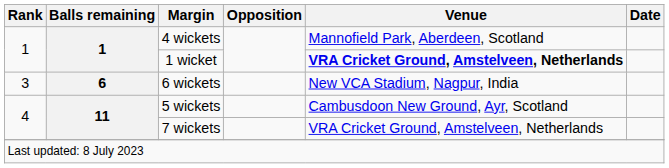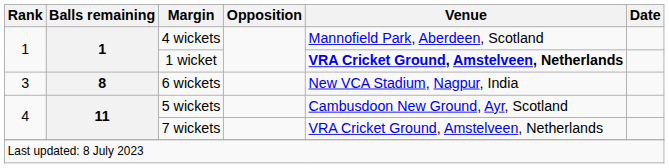 <table class="wikitable plainrowheaders sortable">
 <tr>
 <th scope=col>Rank</th>
 <th scope=col>Balls remaining</th>
 <th scope=col>Margin</th>
 <th scope=col>Opposition</th>
 <th scope=col>Venue</th>
 <th scope=col>Date</th>
 </tr>
 <tr>
 <td align=center rowspan=2>1</td>
 <th scope=row style=text-align:center; rowspan=2>1</th>
 <td scope=row style=text-align:center;>4 wickets</td>
 <td rowspan=2></td>
 <td><a href='#'>Mannofield Park</a>, <a href='#'>Aberdeen</a>, Scotland</td>
 <td></td>
 </tr>
 <tr>
 <td scope=row style=text-align:center;>1 wicket</td>
 <td><strong><a href='#'>VRA Cricket Ground</a>, <a href='#'>Amstelveen</a>, Netherlands</strong></td>
 <td></td>
 </tr>
 <tr>
 <td align=center>3</td>
-<th scope=row style=text-align:center;>6</th>
+<th scope=row style=text-align:center;>8</th>
 <td scope=row style=text-align:center;>6 wickets</td>
 <td></td>
 <td><a href='#'>New VCA Stadium</a>, <a href='#'>Nagpur</a>, India</td>
 <td> </td>
 </tr>
 <tr>
 <td align=center rowspan=2>4</td>
 <th scope=row style=text-align:center; rowspan=2>11</th>
 <td scope=row style=text-align:center;>5 wickets</td>
 <td></td>
 <td><a href='#'>Cambusdoon New Ground</a>, <a href='#'>Ayr</a>, Scotland</td>
 <td></td>
 </tr>
 <tr>
 <td scope=row style=text-align:center;>7 wickets</td>
 <td></td>
 <td><a href='#'>VRA Cricket Ground</a>, <a href='#'>Amstelveen</a>, Netherlands</td>
 <td></td>
 </tr>
 <tr>
 </tr>
 <tr class=sortbottom>
 <td colspan=6><small>Last updated: 8 July 2023</small></td>
 </tr>
 </table>
